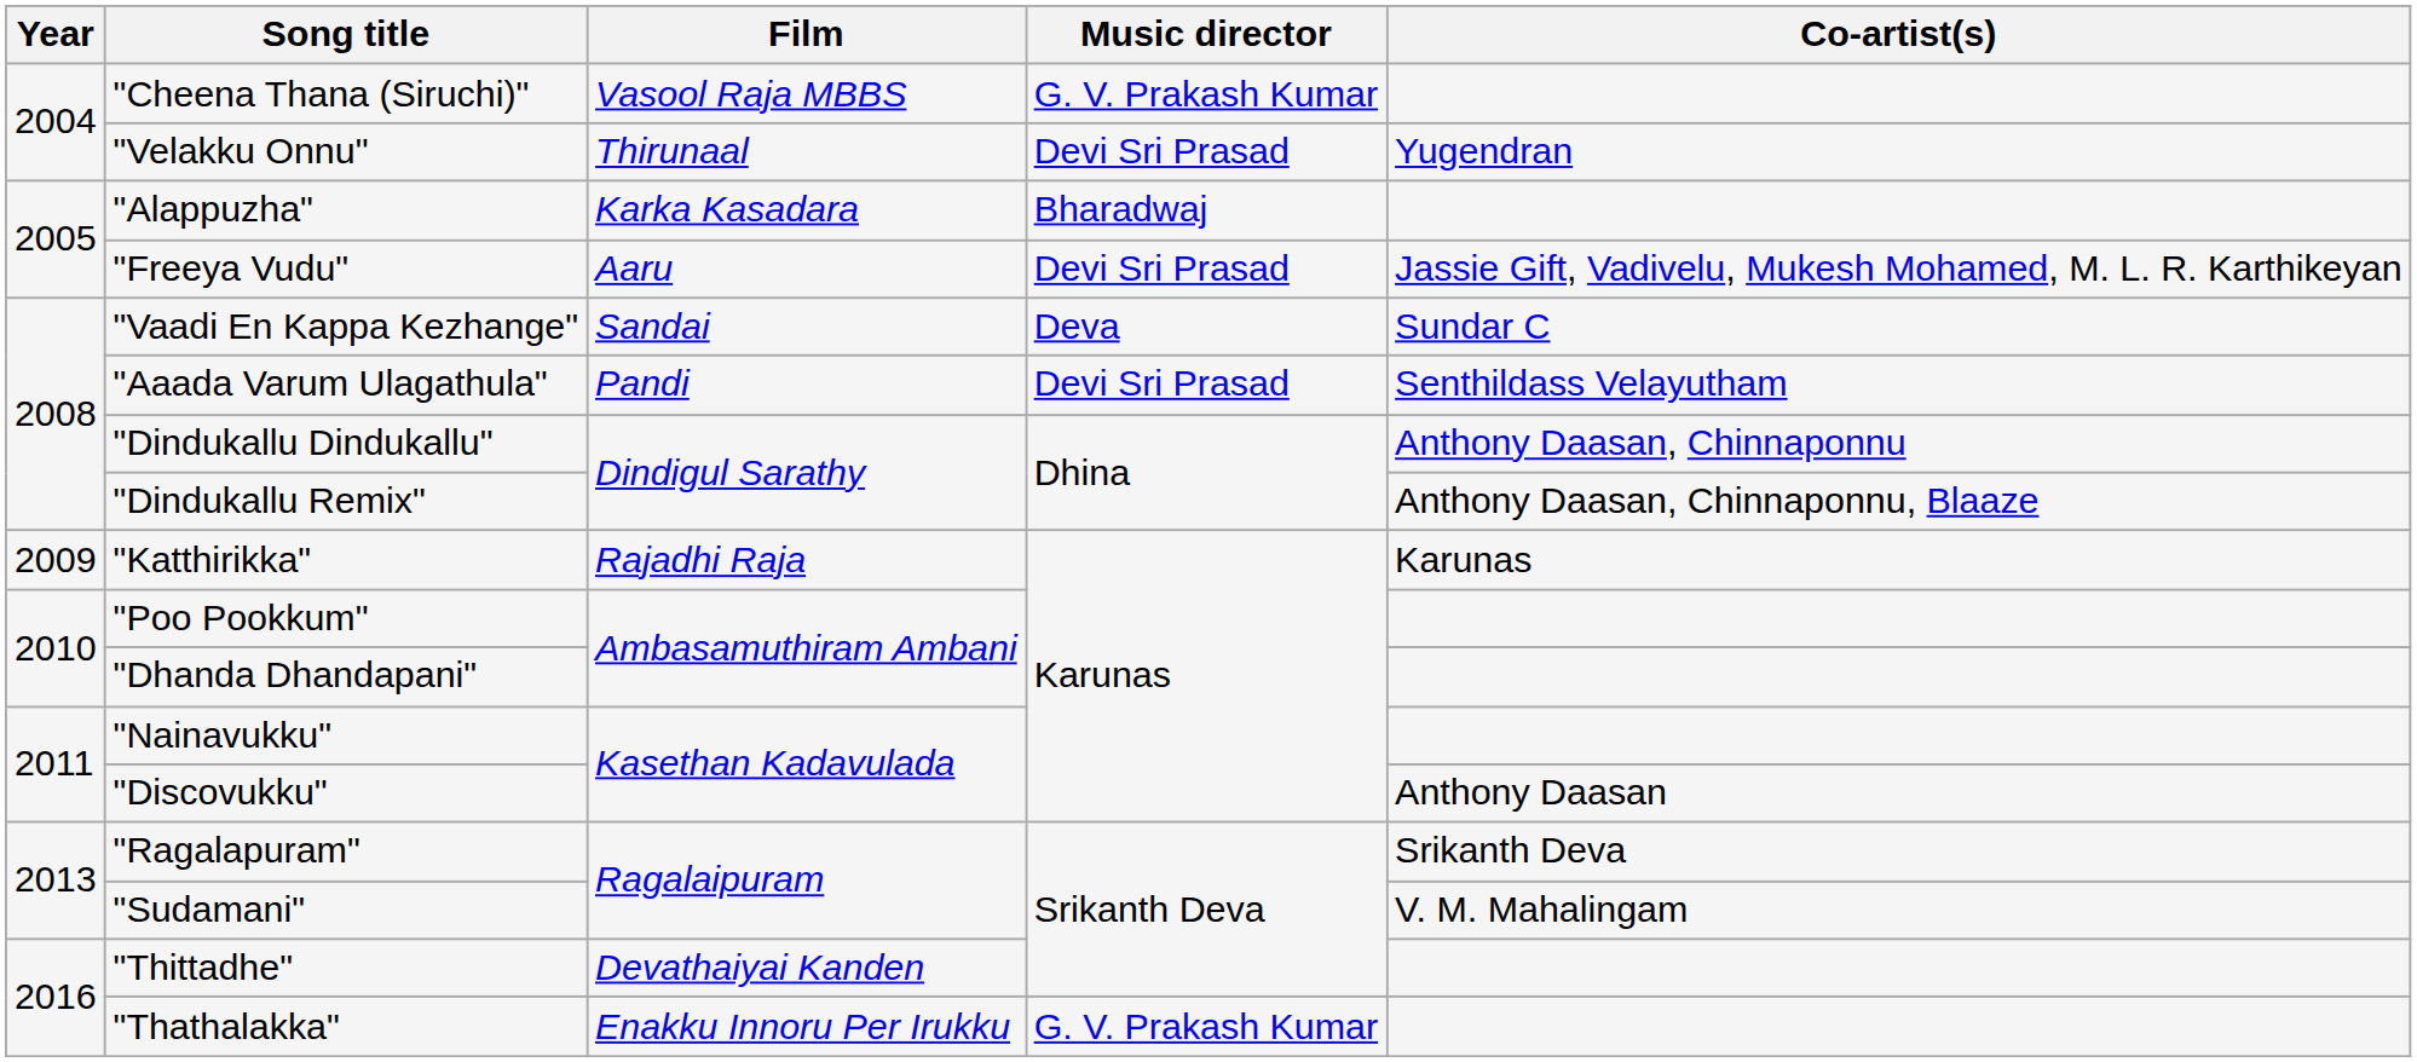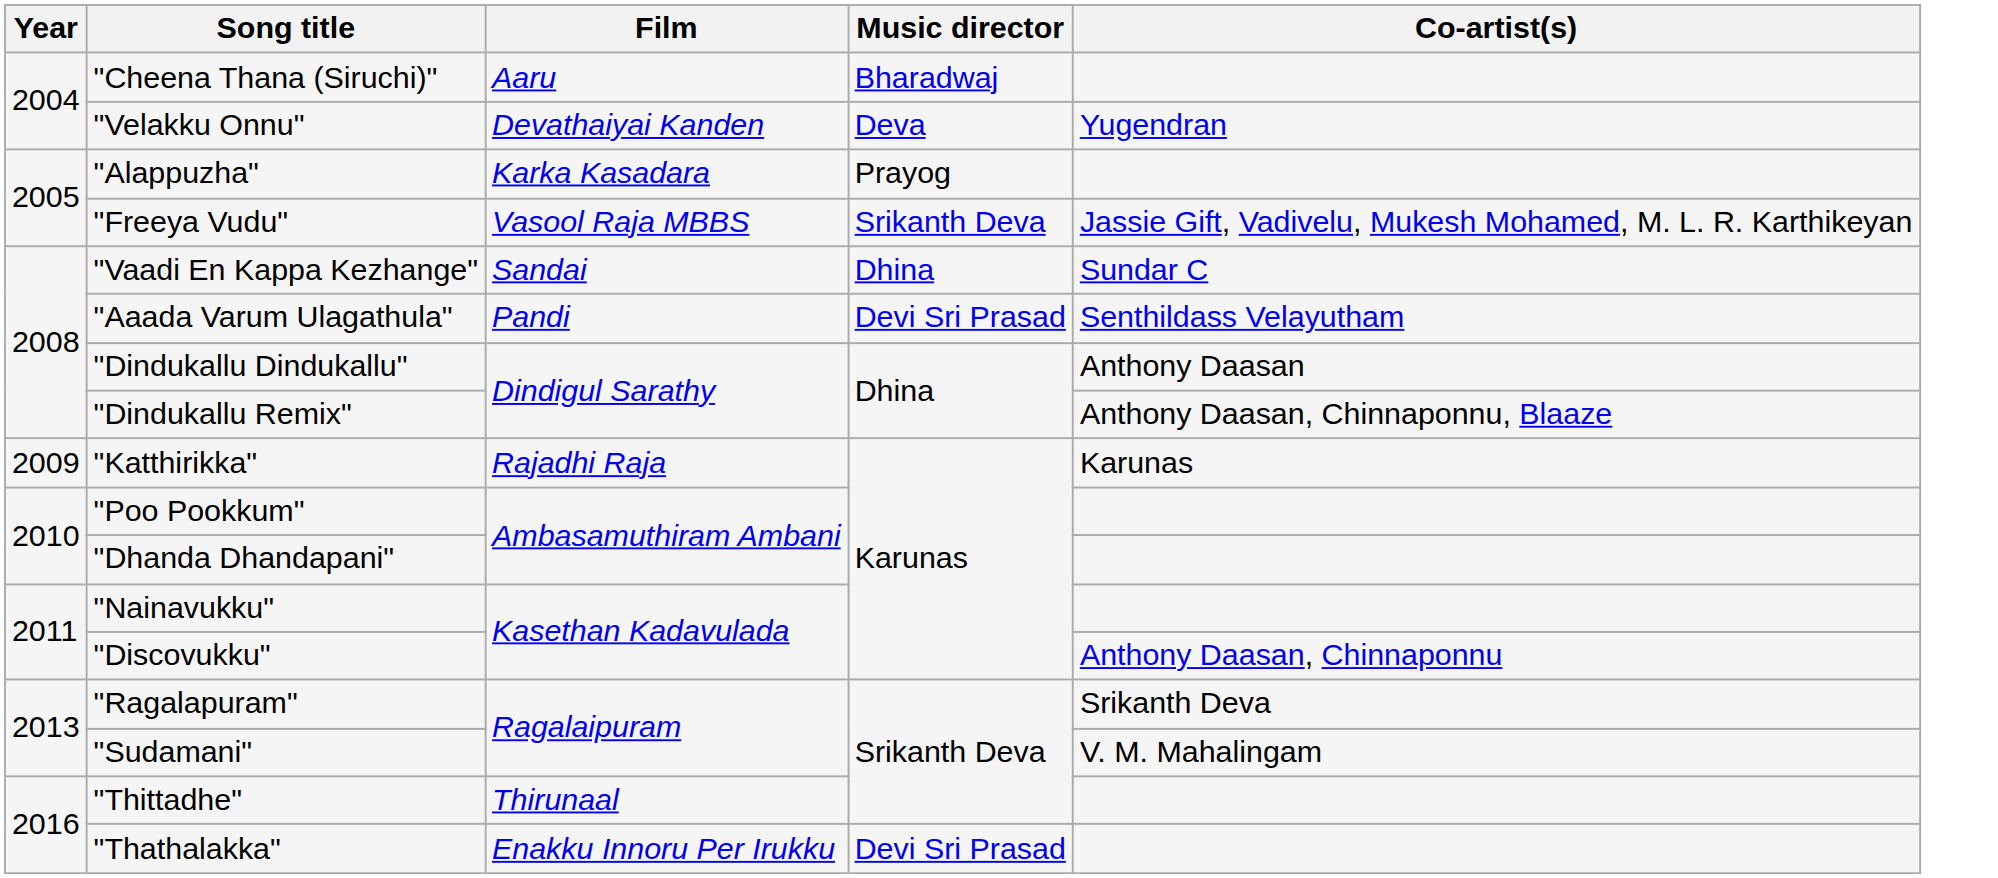 <table class="wikitable sortable" style="background:#f5f5f5;">
 <tr>
 <th>Year</th>
 <th>Song title</th>
 <th>Film</th>
 <th>Music director</th>
 <th>Co-artist(s)</th>
 </tr>
 <tr>
 <td rowspan="2">2004</td>
 <td>"Cheena Thana (Siruchi)"</td>
-<td><em><a href='#'>Vasool Raja MBBS</a></em></td>
-<td><a href='#'>G. V. Prakash Kumar</a></td>
+<td><em><a href='#'>Aaru</a></em></td>
+<td><a href='#'>Bharadwaj</a></td>
 <td></td>
 </tr>
 <tr>
 <td>"Velakku Onnu"</td>
-<td><em><a href='#'>Thirunaal</a></em></td>
-<td><a href='#'>Devi Sri Prasad</a></td>
+<td><em><a href='#'>Devathaiyai Kanden</a></em></td>
+<td><a href='#'>Deva</a></td>
 <td><a href='#'>Yugendran</a></td>
 </tr>
 <tr>
 <td rowspan="2">2005</td>
 <td>"Alappuzha"</td>
 <td><em><a href='#'>Karka Kasadara</a></em></td>
-<td><a href='#'>Bharadwaj</a></td>
+<td>Prayog</td>
 <td></td>
 </tr>
 <tr>
 <td>"Freeya Vudu"</td>
-<td><em><a href='#'>Aaru</a></em></td>
-<td><a href='#'>Devi Sri Prasad</a></td>
+<td><em><a href='#'>Vasool Raja MBBS</a></em></td>
+<td><a href='#'>Srikanth Deva</a></td>
 <td><a href='#'>Jassie Gift</a>, <a href='#'>Vadivelu</a>, <a href='#'>Mukesh Mohamed</a>, M. L. R. Karthikeyan</td>
 </tr>
 <tr>
 <td rowspan="4">2008</td>
 <td>"Vaadi En Kappa Kezhange"</td>
 <td><em><a href='#'>Sandai</a></em></td>
-<td><a href='#'>Deva</a></td>
+<td><a href='#'>Dhina</a></td>
 <td><a href='#'>Sundar C</a></td>
 </tr>
 <tr>
 <td>"Aaada Varum Ulagathula"</td>
 <td><em><a href='#'>Pandi</a></em></td>
 <td><a href='#'>Devi Sri Prasad</a></td>
 <td><a href='#'>Senthildass Velayutham</a></td>
 </tr>
 <tr>
 <td>"Dindukallu Dindukallu"</td>
 <td rowspan="2"><em><a href='#'>Dindigul Sarathy</a></em></td>
 <td rowspan="2">Dhina</td>
-<td><a href='#'>Anthony Daasan</a>, <a href='#'>Chinnaponnu</a></td>
+<td>Anthony Daasan</td>
 </tr>
 <tr>
 <td>"Dindukallu Remix"</td>
 <td>Anthony Daasan, Chinnaponnu, <a href='#'>Blaaze</a></td>
 </tr>
 <tr>
 <td>2009</td>
 <td>"Katthirikka"</td>
 <td><em><a href='#'>Rajadhi Raja</a></em></td>
 <td rowspan="5">Karunas</td>
 <td>Karunas</td>
 </tr>
 <tr>
 <td rowspan="2">2010</td>
 <td>"Poo Pookkum"</td>
 <td rowspan="2"><em><a href='#'>Ambasamuthiram Ambani</a></em></td>
 <td></td>
 </tr>
 <tr>
 <td>"Dhanda Dhandapani"</td>
 <td></td>
 </tr>
 <tr>
 <td rowspan="2">2011</td>
 <td>"Nainavukku"</td>
 <td rowspan="2"><em><a href='#'>Kasethan Kadavulada</a></em></td>
 <td></td>
 </tr>
 <tr>
 <td>"Discovukku"</td>
-<td>Anthony Daasan</td>
+<td><a href='#'>Anthony Daasan</a>, <a href='#'>Chinnaponnu</a></td>
 </tr>
 <tr>
 <td rowspan="2">2013</td>
 <td>"Ragalapuram"</td>
 <td rowspan="2"><em><a href='#'>Ragalaipuram</a></em></td>
 <td rowspan="3">Srikanth Deva</td>
 <td>Srikanth Deva</td>
 </tr>
 <tr>
 <td>"Sudamani"</td>
 <td>V. M. Mahalingam</td>
 </tr>
 <tr>
 <td rowspan="2">2016</td>
 <td>"Thittadhe"</td>
-<td><em><a href='#'>Devathaiyai Kanden</a></em></td>
+<td><em><a href='#'>Thirunaal</a></em></td>
 <td></td>
 </tr>
 <tr>
 <td>"Thathalakka"</td>
 <td><em><a href='#'>Enakku Innoru Per Irukku</a></em></td>
-<td><a href='#'>G. V. Prakash Kumar</a></td>
+<td><a href='#'>Devi Sri Prasad</a></td>
 </tr>
 </table>
